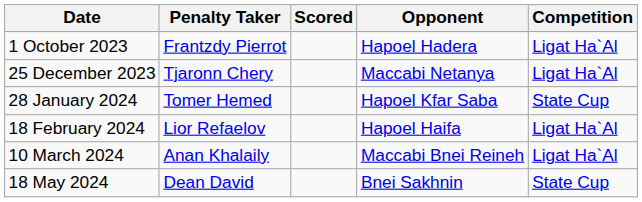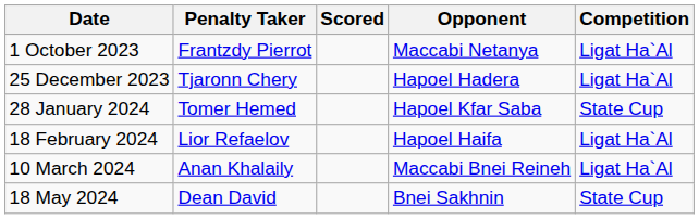 <table class="wikitable">
 <tr>
 <th>Date</th>
 <th>Penalty Taker</th>
 <th>Scored</th>
 <th>Opponent</th>
 <th>Competition</th>
 </tr>
 <tr>
 <td>1 October 2023</td>
 <td> <a href='#'>Frantzdy Pierrot</a></td>
 <td></td>
-<td><a href='#'>Hapoel Hadera</a></td>
+<td><a href='#'>Maccabi Netanya</a></td>
 <td><a href='#'>Ligat Ha`Al</a></td>
 </tr>
 <tr>
 <td>25 December 2023</td>
 <td> <a href='#'>Tjaronn Chery</a></td>
 <td></td>
-<td><a href='#'>Maccabi Netanya</a></td>
+<td><a href='#'>Hapoel Hadera</a></td>
 <td><a href='#'>Ligat Ha`Al</a></td>
 </tr>
 <tr>
 <td>28 January 2024</td>
 <td> <a href='#'>Tomer Hemed</a></td>
 <td></td>
 <td><a href='#'>Hapoel Kfar Saba</a></td>
 <td><a href='#'>State Cup</a></td>
 </tr>
 <tr>
 <td>18 February 2024</td>
 <td> <a href='#'>Lior Refaelov</a></td>
 <td></td>
 <td><a href='#'>Hapoel Haifa</a></td>
 <td><a href='#'>Ligat Ha`Al</a></td>
 </tr>
 <tr>
 <td>10 March 2024</td>
 <td> <a href='#'>Anan Khalaily</a></td>
 <td></td>
 <td><a href='#'>Maccabi Bnei Reineh</a></td>
 <td><a href='#'>Ligat Ha`Al</a></td>
 </tr>
 <tr>
 <td>18 May 2024</td>
 <td> <a href='#'>Dean David</a></td>
 <td></td>
 <td><a href='#'>Bnei Sakhnin</a></td>
 <td><a href='#'>State Cup</a></td>
 </tr>
 </table>
